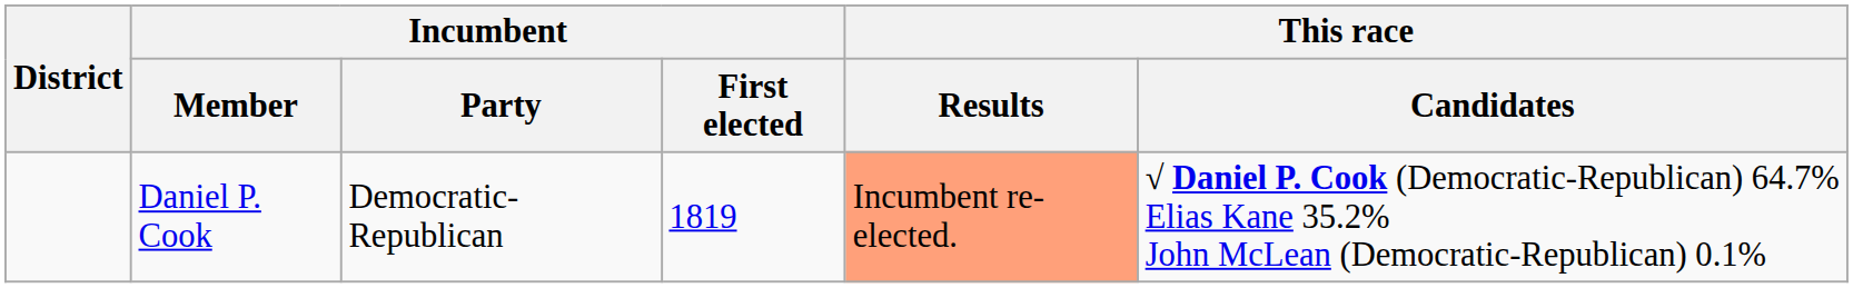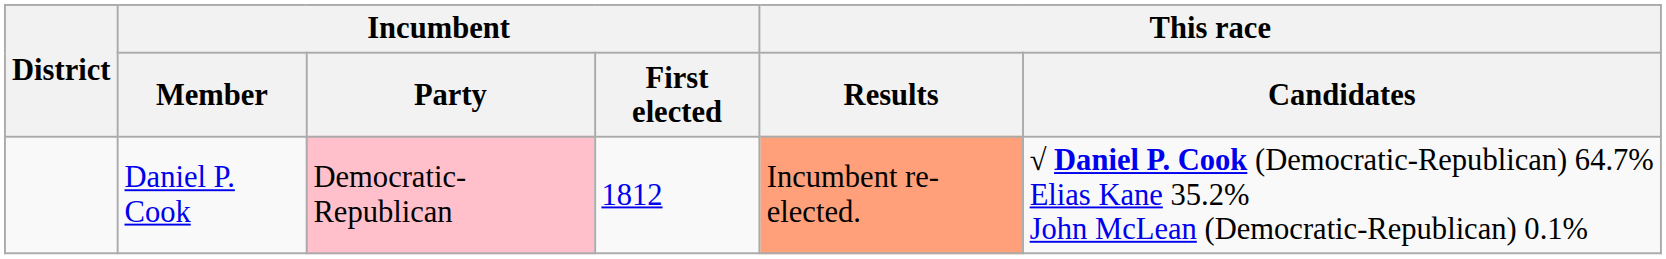 <table class=wikitable>
 <tr>
 <th rowspan=2>District</th>
 <th colspan=3>Incumbent</th>
 <th colspan=2>This race</th>
 </tr>
 <tr>
 <th>Member</th>
 <th>Party</th>
 <th>First elected</th>
 <th>Results</th>
 <th>Candidates</th>
 </tr>
 <tr>
 <td></td>
 <td><a href='#'>Daniel P. Cook</a></td>
-<td>Democratic-Republican</td>
-<td><a href='#'>1819</a></td>
+<td style="background: pink;">Democratic-Republican</td>
+<td><a href='#'>1812</a></td>
 <td style="background: lightsalmon;">Incumbent re-elected.</td>
 <td nowrap><strong>√ <a href='#'>Daniel P. Cook</a></strong> (Democratic-Republican) 64.7%<br><a href='#'>Elias Kane</a> 35.2%<br><a href='#'>John McLean</a> (Democratic-Republican) 0.1%</td>
 </tr>
 </table>
